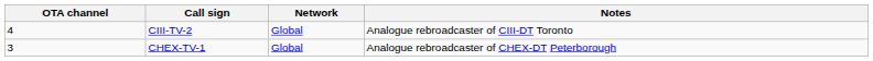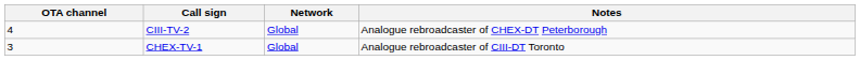 <table class="wikitable sortable" width="100%">
 <tr>
 <th>OTA channel</th>
 <th>Call sign</th>
 <th>Network</th>
 <th>Notes</th>
 </tr>
 <tr>
 <td>4</td>
 <td><a href='#'>CIII-TV-2</a></td>
 <td><a href='#'>Global</a></td>
-<td>Analogue rebroadcaster of <a href='#'>CIII-DT</a> Toronto</td>
+<td>Analogue rebroadcaster of <a href='#'>CHEX-DT</a> <a href='#'>Peterborough</a></td>
 </tr>
 <tr>
 <td>3</td>
 <td><a href='#'>CHEX-TV-1</a></td>
 <td><a href='#'>Global</a></td>
-<td>Analogue rebroadcaster of <a href='#'>CHEX-DT</a> <a href='#'>Peterborough</a></td>
+<td>Analogue rebroadcaster of <a href='#'>CIII-DT</a> Toronto</td>
 </tr>
 </table>
